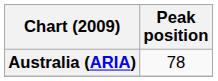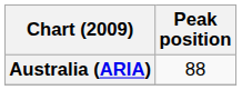 <table class="wikitable sortable plainrowheaders">
 <tr>
 <th scope="col">Chart (2009)</th>
 <th scope="col">Peak<br>position</th>
 </tr>
 <tr>
 <th scope="row">Australia (<a href='#'>ARIA</a>)</th>
-<td align="center">78</td>
+<td align="center">88</td>
 </tr>
 <tr>
 </tr>
 <tr>
 </tr>
 <tr>
 </tr>
 </table>
